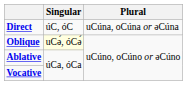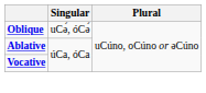 <table class="wikitable">
 <tr>
 <th></th>
 <th>Singular</th>
 <th>Plural</th>
 </tr>
 <tr>
-<td><strong><a href='#'>Direct</a></strong></td>
-<td>úC, óC</td>
-<td>uCúna, oCúna <em>or</em> əCúna</td>
-</tr>
-<tr>
 <td><strong><a href='#'>Oblique</a></strong></td>
-<td style="background: lightyellow;">uCə́, óCə́</td>
+<td>uCə́, óCə́</td>
 <td rowspan="3">uCúno, oCúno <em>or</em> əCúno</td>
 </tr>
 <tr>
 <td><strong><a href='#'>Ablative</a></strong></td>
 <td rowspan="2">úCa, óCa</td>
 </tr>
 <tr>
 <td><strong><a href='#'>Vocative</a></strong></td>
 </tr>
 </table>
